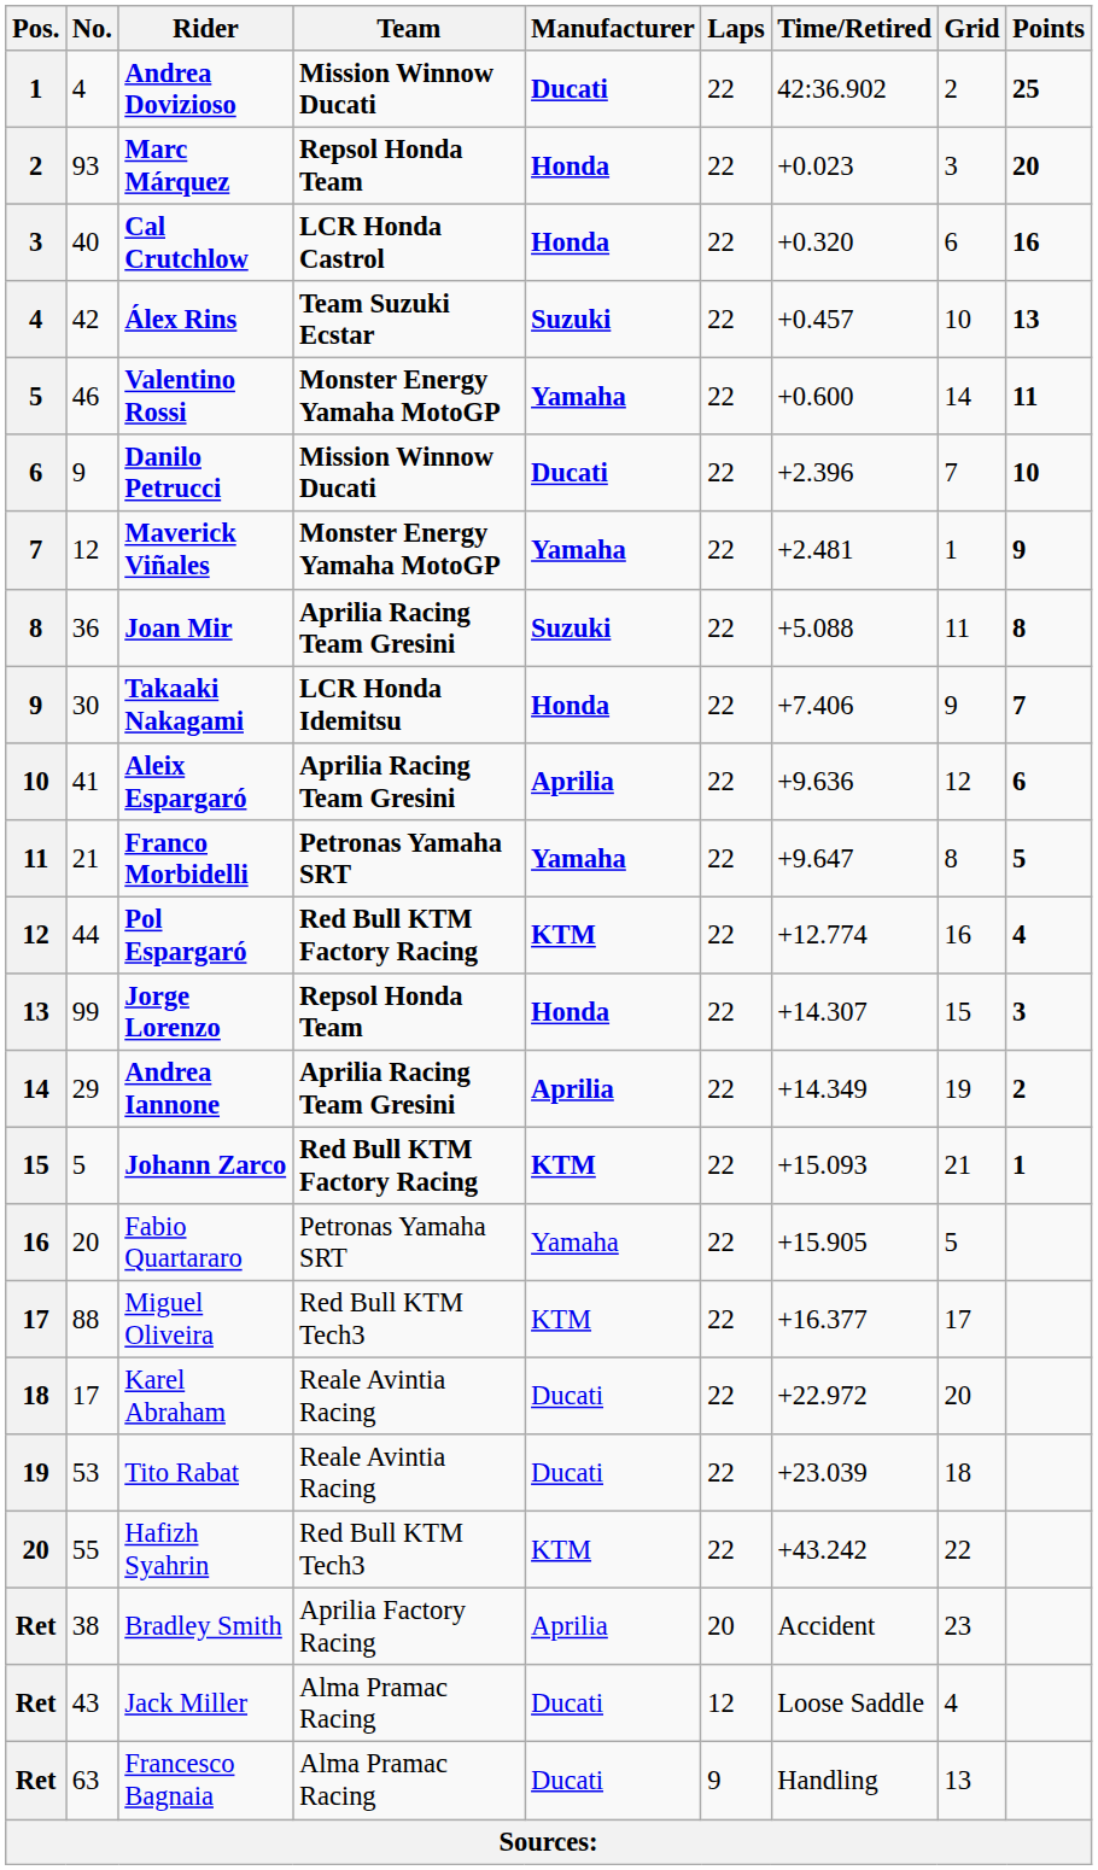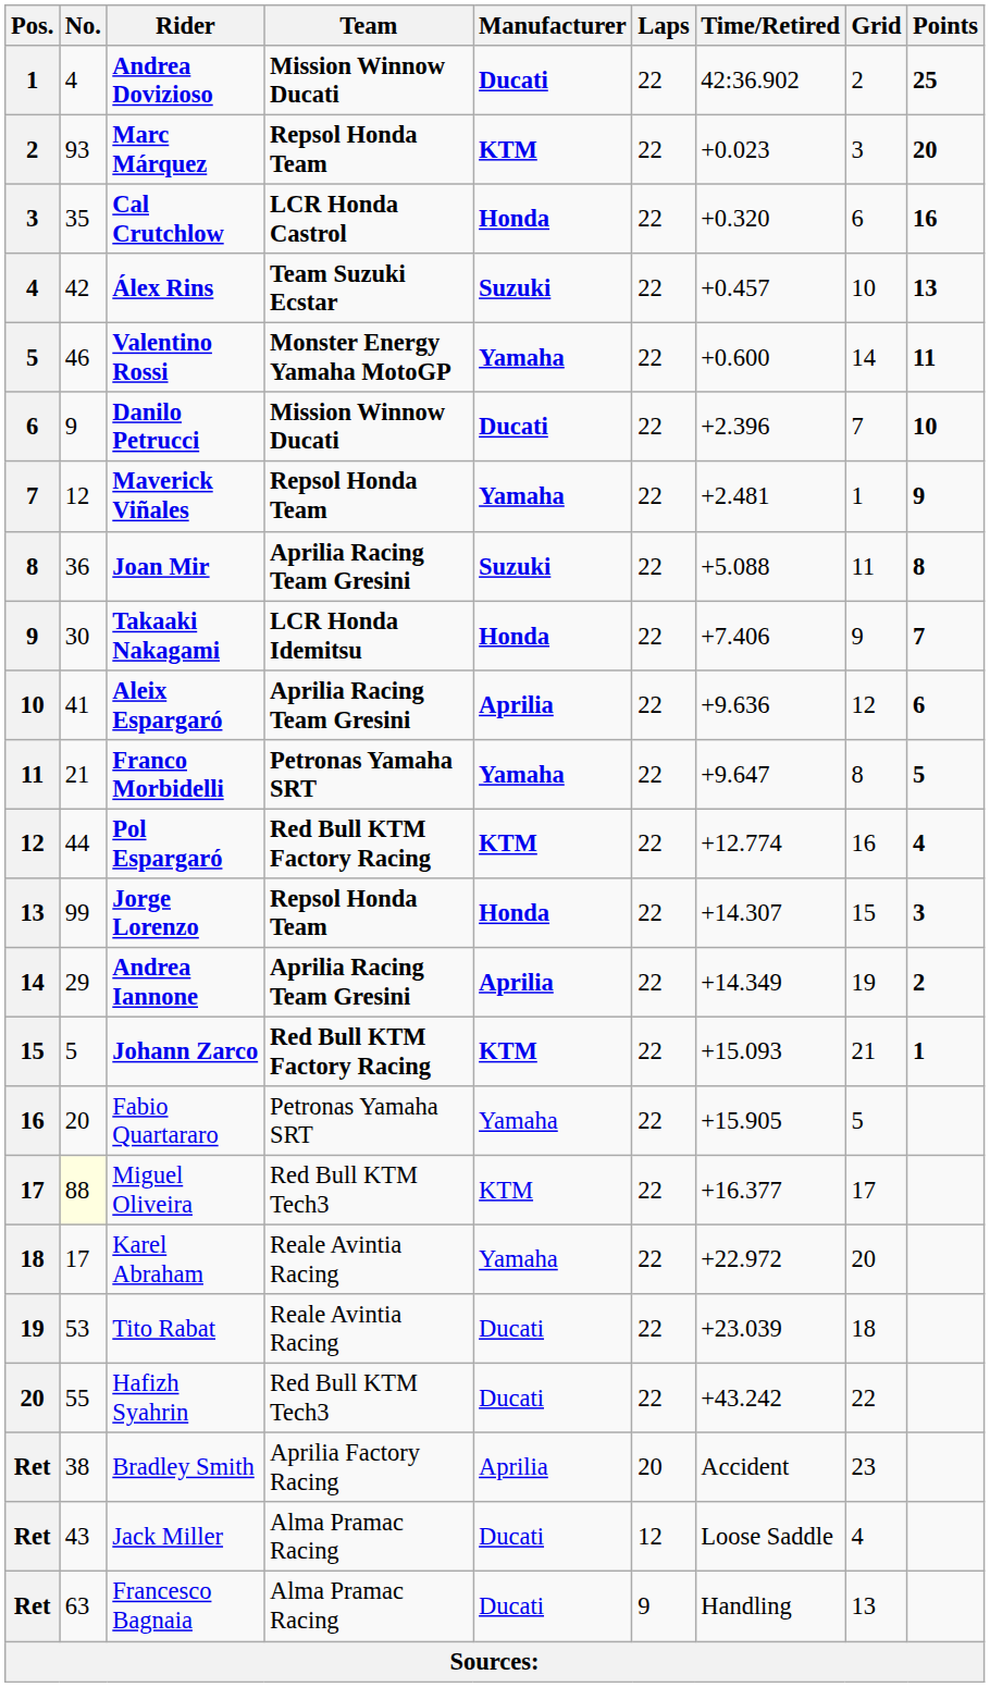 <table class="wikitable" style="font-size: 95%;">
 <tr>
 <th>Pos.</th>
 <th>No.</th>
 <th>Rider</th>
 <th>Team</th>
 <th>Manufacturer</th>
 <th>Laps</th>
 <th>Time/Retired</th>
 <th>Grid</th>
 <th>Points</th>
 </tr>
 <tr>
 <th>1</th>
 <td>4</td>
 <td> <strong><a href='#'>Andrea Dovizioso</a></strong></td>
 <td><strong>Mission Winnow Ducati</strong></td>
 <td><strong><a href='#'>Ducati</a></strong></td>
 <td>22</td>
 <td>42:36.902</td>
 <td>2</td>
 <td><strong>25</strong></td>
 </tr>
 <tr>
 <th>2</th>
 <td>93</td>
 <td> <strong><a href='#'>Marc Márquez</a></strong></td>
 <td><strong>Repsol Honda Team</strong></td>
-<td><strong><a href='#'>Honda</a></strong></td>
+<td><strong><a href='#'>KTM</a></strong></td>
 <td>22</td>
 <td>+0.023</td>
 <td>3</td>
 <td><strong>20</strong></td>
 </tr>
 <tr>
 <th>3</th>
-<td>40</td>
+<td>35</td>
 <td> <strong><a href='#'>Cal Crutchlow</a></strong></td>
 <td><strong>LCR Honda Castrol</strong></td>
 <td><strong><a href='#'>Honda</a></strong></td>
 <td>22</td>
 <td>+0.320</td>
 <td>6</td>
 <td><strong>16</strong></td>
 </tr>
 <tr>
 <th>4</th>
 <td>42</td>
 <td> <strong><a href='#'>Álex Rins</a></strong></td>
 <td><strong>Team Suzuki Ecstar</strong></td>
 <td><strong><a href='#'>Suzuki</a></strong></td>
 <td>22</td>
 <td>+0.457</td>
 <td>10</td>
 <td><strong>13</strong></td>
 </tr>
 <tr>
 <th>5</th>
 <td>46</td>
 <td> <strong><a href='#'>Valentino Rossi</a></strong></td>
 <td><strong>Monster Energy Yamaha MotoGP</strong></td>
 <td><strong><a href='#'>Yamaha</a></strong></td>
 <td>22</td>
 <td>+0.600</td>
 <td>14</td>
 <td><strong>11</strong></td>
 </tr>
 <tr>
 <th>6</th>
 <td>9</td>
 <td> <strong><a href='#'>Danilo Petrucci</a></strong></td>
 <td><strong>Mission Winnow Ducati</strong></td>
 <td><strong><a href='#'>Ducati</a></strong></td>
 <td>22</td>
 <td>+2.396</td>
 <td>7</td>
 <td><strong>10</strong></td>
 </tr>
 <tr>
 <th>7</th>
 <td>12</td>
 <td> <strong><a href='#'>Maverick Viñales</a></strong></td>
-<td><strong>Monster Energy Yamaha MotoGP</strong></td>
+<td><strong>Repsol Honda Team</strong></td>
 <td><strong><a href='#'>Yamaha</a></strong></td>
 <td>22</td>
 <td>+2.481</td>
 <td>1</td>
 <td><strong>9</strong></td>
 </tr>
 <tr>
 <th>8</th>
 <td>36</td>
 <td> <strong><a href='#'>Joan Mir</a></strong></td>
 <td><strong>Aprilia Racing Team Gresini</strong></td>
 <td><strong><a href='#'>Suzuki</a></strong></td>
 <td>22</td>
 <td>+5.088</td>
 <td>11</td>
 <td><strong>8</strong></td>
 </tr>
 <tr>
 <th>9</th>
 <td>30</td>
 <td> <strong><a href='#'>Takaaki Nakagami</a></strong></td>
 <td><strong>LCR Honda Idemitsu</strong></td>
 <td><strong><a href='#'>Honda</a></strong></td>
 <td>22</td>
 <td>+7.406</td>
 <td>9</td>
 <td><strong>7</strong></td>
 </tr>
 <tr>
 <th>10</th>
 <td>41</td>
 <td> <strong><a href='#'>Aleix Espargaró</a></strong></td>
 <td><strong>Aprilia Racing Team Gresini</strong></td>
 <td><strong><a href='#'>Aprilia</a></strong></td>
 <td>22</td>
 <td>+9.636</td>
 <td>12</td>
 <td><strong>6</strong></td>
 </tr>
 <tr>
 <th>11</th>
 <td>21</td>
 <td> <strong><a href='#'>Franco Morbidelli</a></strong></td>
 <td><strong>Petronas Yamaha SRT</strong></td>
 <td><strong><a href='#'>Yamaha</a></strong></td>
 <td>22</td>
 <td>+9.647</td>
 <td>8</td>
 <td><strong>5</strong></td>
 </tr>
 <tr>
 <th>12</th>
 <td>44</td>
 <td> <strong><a href='#'>Pol Espargaró</a></strong></td>
 <td><strong>Red Bull KTM Factory Racing</strong></td>
 <td><strong><a href='#'>KTM</a></strong></td>
 <td>22</td>
 <td>+12.774</td>
 <td>16</td>
 <td><strong>4</strong></td>
 </tr>
 <tr>
 <th>13</th>
 <td>99</td>
 <td> <strong><a href='#'>Jorge Lorenzo</a></strong></td>
 <td><strong>Repsol Honda Team</strong></td>
 <td><strong><a href='#'>Honda</a></strong></td>
 <td>22</td>
 <td>+14.307</td>
 <td>15</td>
 <td><strong>3</strong></td>
 </tr>
 <tr>
 <th>14</th>
 <td>29</td>
 <td> <strong><a href='#'>Andrea Iannone</a></strong></td>
 <td><strong>Aprilia Racing Team Gresini</strong></td>
 <td><strong><a href='#'>Aprilia</a></strong></td>
 <td>22</td>
 <td>+14.349</td>
 <td>19</td>
 <td><strong>2</strong></td>
 </tr>
 <tr>
 <th>15</th>
 <td>5</td>
 <td> <strong><a href='#'>Johann Zarco</a></strong></td>
 <td><strong>Red Bull KTM Factory Racing</strong></td>
 <td><strong><a href='#'>KTM</a></strong></td>
 <td>22</td>
 <td>+15.093</td>
 <td>21</td>
 <td><strong>1</strong></td>
 </tr>
 <tr>
 <th>16</th>
 <td>20</td>
 <td> <a href='#'>Fabio Quartararo</a></td>
 <td>Petronas Yamaha SRT</td>
 <td><a href='#'>Yamaha</a></td>
 <td>22</td>
 <td>+15.905</td>
 <td>5</td>
 <td></td>
 </tr>
 <tr>
 <th>17</th>
-<td>88</td>
+<td style="background: lightyellow;">88</td>
 <td> <a href='#'>Miguel Oliveira</a></td>
 <td>Red Bull KTM Tech3</td>
 <td><a href='#'>KTM</a></td>
 <td>22</td>
 <td>+16.377</td>
 <td>17</td>
 <td></td>
 </tr>
 <tr>
 <th>18</th>
 <td>17</td>
 <td> <a href='#'>Karel Abraham</a></td>
 <td>Reale Avintia Racing</td>
-<td><a href='#'>Ducati</a></td>
+<td><a href='#'>Yamaha</a></td>
 <td>22</td>
 <td>+22.972</td>
 <td>20</td>
 <td></td>
 </tr>
 <tr>
 <th>19</th>
 <td>53</td>
 <td> <a href='#'>Tito Rabat</a></td>
 <td>Reale Avintia Racing</td>
 <td><a href='#'>Ducati</a></td>
 <td>22</td>
 <td>+23.039</td>
 <td>18</td>
 <td></td>
 </tr>
 <tr>
 <th>20</th>
 <td>55</td>
 <td> <a href='#'>Hafizh Syahrin</a></td>
 <td>Red Bull KTM Tech3</td>
-<td><a href='#'>KTM</a></td>
+<td><a href='#'>Ducati</a></td>
 <td>22</td>
 <td>+43.242</td>
 <td>22</td>
 <td></td>
 </tr>
 <tr>
 <th>Ret</th>
 <td>38</td>
 <td> <a href='#'>Bradley Smith</a></td>
 <td>Aprilia Factory Racing</td>
 <td><a href='#'>Aprilia</a></td>
 <td>20</td>
 <td>Accident</td>
 <td>23</td>
 <td></td>
 </tr>
 <tr>
 <th>Ret</th>
 <td>43</td>
 <td> <a href='#'>Jack Miller</a></td>
 <td>Alma Pramac Racing</td>
 <td><a href='#'>Ducati</a></td>
 <td>12</td>
 <td>Loose Saddle</td>
 <td>4</td>
 <td></td>
 </tr>
 <tr>
 <th>Ret</th>
 <td>63</td>
 <td> <a href='#'>Francesco Bagnaia</a></td>
 <td>Alma Pramac Racing</td>
 <td><a href='#'>Ducati</a></td>
 <td>9</td>
 <td>Handling</td>
 <td>13</td>
 <td></td>
 </tr>
 <tr>
 <th colspan=9>Sources: </th>
 </tr>
 </table>
